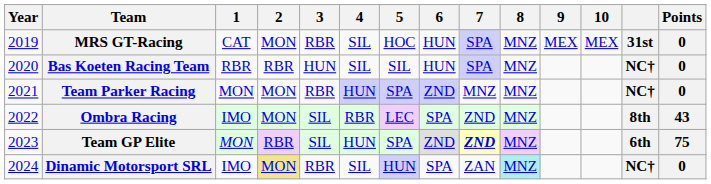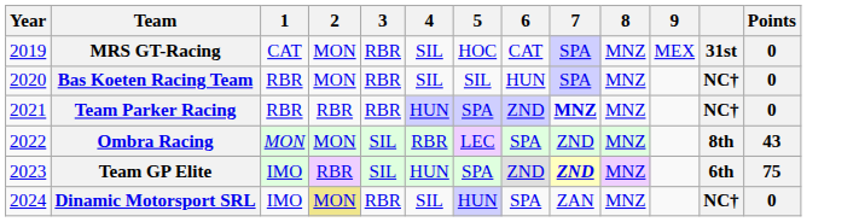 <table class="wikitable" style="text-align:center; font-size:90%">
 <tr>
 <th>Year</th>
 <th>Team</th>
 <th>1</th>
 <th>2</th>
 <th>3</th>
 <th>4</th>
 <th>5</th>
 <th>6</th>
 <th>7</th>
 <th>8</th>
 <th>9</th>
-<th>10</th>
 <th></th>
 <th>Points</th>
 </tr>
 <tr>
 <td><a href='#'>2019</a></td>
 <th>MRS GT-Racing</th>
 <td><a href='#'>CAT</a></td>
 <td style="background:#;"><a href='#'>MON</a><br></td>
 <td style="background:#;"><a href='#'>RBR</a><br></td>
 <td style="background:#;"><a href='#'>SIL</a><br></td>
 <td style="background:#;"><a href='#'>HOC</a><br></td>
-<td style="background:#;"><a href='#'>HUN</a><br></td>
+<td style="background:#;"><a href='#'>CAT</a><br></td>
 <td style="background:#CFCFFF;"><a href='#'>SPA</a><br></td>
 <td style="background:#;"><a href='#'>MNZ</a><br></td>
 <td style="background:#;"><a href='#'>MEX</a><br></td>
-<td style="background:;"><a href='#'>MEX</a><br></td>
 <th>31st</th>
 <th>0</th>
 </tr>
 <tr>
 <td><a href='#'>2020</a></td>
 <th><a href='#'>Bas Koeten Racing Team</a></th>
 <td style="background:#;"><a href='#'>RBR</a><br></td>
+<td style="background:#;"><a href='#'>MON</a><br></td>
 <td style="background:#;"><a href='#'>RBR</a><br></td>
-<td style="background:#;"><a href='#'>HUN</a><br></td>
 <td style="background:#;"><a href='#'>SIL</a><br></td>
 <td style="background:#;"><a href='#'>SIL</a><br></td>
 <td style="background:#;"><a href='#'>HUN</a><br></td>
 <td style="background:#CFCFFF;"><a href='#'>SPA</a><br></td>
 <td style="background:#;"><a href='#'>MNZ</a><br></td>
-<td></td>
 <td></td>
 <th>NC†</th>
 <th>0</th>
 </tr>
 <tr>
 <td><a href='#'>2021</a></td>
 <th><a href='#'>Team Parker Racing</a></th>
-<td style="background:#;"><a href='#'>MON</a><br></td>
-<td style="background:#;"><a href='#'>MON</a><br></td>
+<td style="background:#;"><a href='#'>RBR</a><br></td>
+<td style="background:#;"><a href='#'>RBR</a><br></td>
 <td style="background:#;"><a href='#'>RBR</a><br></td>
 <td style="background:#CFCFFF;"><a href='#'>HUN</a><br></td>
 <td style="background:#CFCFFF;"><a href='#'>SPA</a><br></td>
 <td style="background:#CFCFFF;"><a href='#'>ZND</a><br></td>
+<td style="background:#;"><strong><a href='#'>MNZ</a><br></strong></td>
 <td style="background:#;"><a href='#'>MNZ</a><br></td>
-<td style="background:#;"><a href='#'>MNZ</a><br></td>
-<td></td>
 <td></td>
 <th>NC†</th>
 <th>0</th>
 </tr>
 <tr>
 <td><a href='#'>2022</a></td>
 <th><a href='#'>Ombra Racing</a></th>
-<td style="background:#DFFFDF;"><a href='#'>IMO</a><br></td>
+<td style="background:#DFFFDF;"><em><a href='#'>MON</a></em><br></td>
 <td style="background:#DFFFDF;"><a href='#'>MON</a><br></td>
 <td style="background:#DFFFDF;"><a href='#'>SIL</a><br></td>
 <td style="background:#DFFFDF;"><a href='#'>RBR</a><br></td>
 <td style="background:#EFCFFF;"><a href='#'>LEC</a><br></td>
 <td style="background:#DFFFDF;"><a href='#'>SPA</a><br></td>
 <td style="background:#DFFFDF;"><a href='#'>ZND</a><br></td>
 <td style="background:#DFFFDF;"><a href='#'>MNZ</a><br></td>
 <td></td>
-<td></td>
 <th>8th</th>
 <th>43</th>
 </tr>
 <tr>
 <td><a href='#'>2023</a></td>
 <th>Team GP Elite</th>
-<td style="background:#DFFFDF;"><em><a href='#'>MON</a></em><br></td>
+<td style="background:#DFFFDF;"><a href='#'>IMO</a><br></td>
 <td style="background:#EFCFFF;"><a href='#'>RBR</a><br></td>
 <td style="background:#DFFFDF;"><a href='#'>SIL</a><br></td>
 <td style="background:#DFFFDF;"><a href='#'>HUN</a><br></td>
 <td style="background:#DFFFDF;"><a href='#'>SPA</a><br></td>
 <td style="background:#DFDFDF;"><a href='#'>ZND</a><br></td>
 <td style="background:#FFFFBF;"><strong><em><a href='#'>ZND</a></em></strong><br></td>
 <td style="background:#EFCFFF;"><a href='#'>MNZ</a><br></td>
-<td></td>
 <td></td>
 <th>6th</th>
 <th>75</th>
 </tr>
 <tr>
 <td><a href='#'>2024</a></td>
 <th><a href='#'>Dinamic Motorsport SRL</a></th>
 <td><a href='#'>IMO</a></td>
 <td style="background: khaki;"><a href='#'>MON</a></td>
 <td><a href='#'>RBR</a></td>
 <td><a href='#'>SIL</a></td>
 <td style="background:#CFCFFF;"><a href='#'>HUN</a><br></td>
 <td><a href='#'>SPA</a></td>
 <td><a href='#'>ZAN</a></td>
-<td style="background: paleturquoise;"><a href='#'>MNZ</a></td>
-<td></td>
+<td><a href='#'>MNZ</a></td>
 <td></td>
 <th>NC†</th>
 <th>0</th>
 </tr>
 </table>
